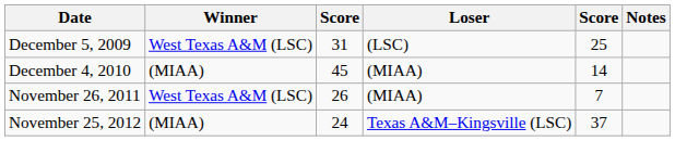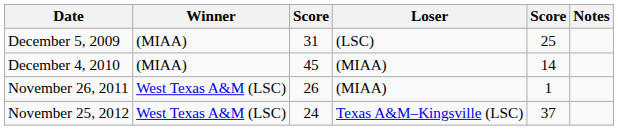 <table class="wikitable sortable" font=90%">
 <tr>
 <th>Date</th>
 <th>Winner</th>
 <th>Score</th>
 <th>Loser</th>
 <th>Score</th>
 <th>Notes</th>
 </tr>
 <tr>
 <td>December 5, 2009</td>
-<td><a href='#'>West Texas A&M</a> (LSC)</td>
+<td> (MIAA)</td>
 <td align=center>31</td>
 <td> (LSC)</td>
 <td align=center>25</td>
 <td align=center></td>
 </tr>
 <tr>
 <td>December 4, 2010</td>
 <td> (MIAA)</td>
 <td align=center>45</td>
 <td> (MIAA)</td>
 <td align=center>14</td>
 <td align=center></td>
 </tr>
 <tr>
 <td>November 26, 2011</td>
 <td><a href='#'>West Texas A&M</a> (LSC)</td>
 <td align=center>26</td>
 <td> (MIAA)</td>
-<td align=center>7</td>
+<td align=center>1</td>
 <td align=center></td>
 </tr>
 <tr>
 <td>November 25, 2012</td>
-<td> (MIAA)</td>
+<td><a href='#'>West Texas A&M</a> (LSC)</td>
 <td align=center>24</td>
 <td><a href='#'>Texas A&M–Kingsville</a> (LSC)</td>
 <td align=center>37</td>
 <td align=center></td>
 </tr>
 </table>
